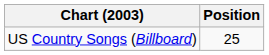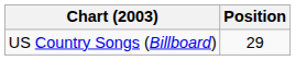 <table class="wikitable sortable">
 <tr>
 <th scope="col">Chart (2003)</th>
 <th scope="col">Position</th>
 </tr>
 <tr>
 <td>US <a href='#'>Country Songs</a> (<em><a href='#'>Billboard</a></em>)</td>
-<td align="center">25</td>
+<td align="center">29</td>
 </tr>
 </table>
